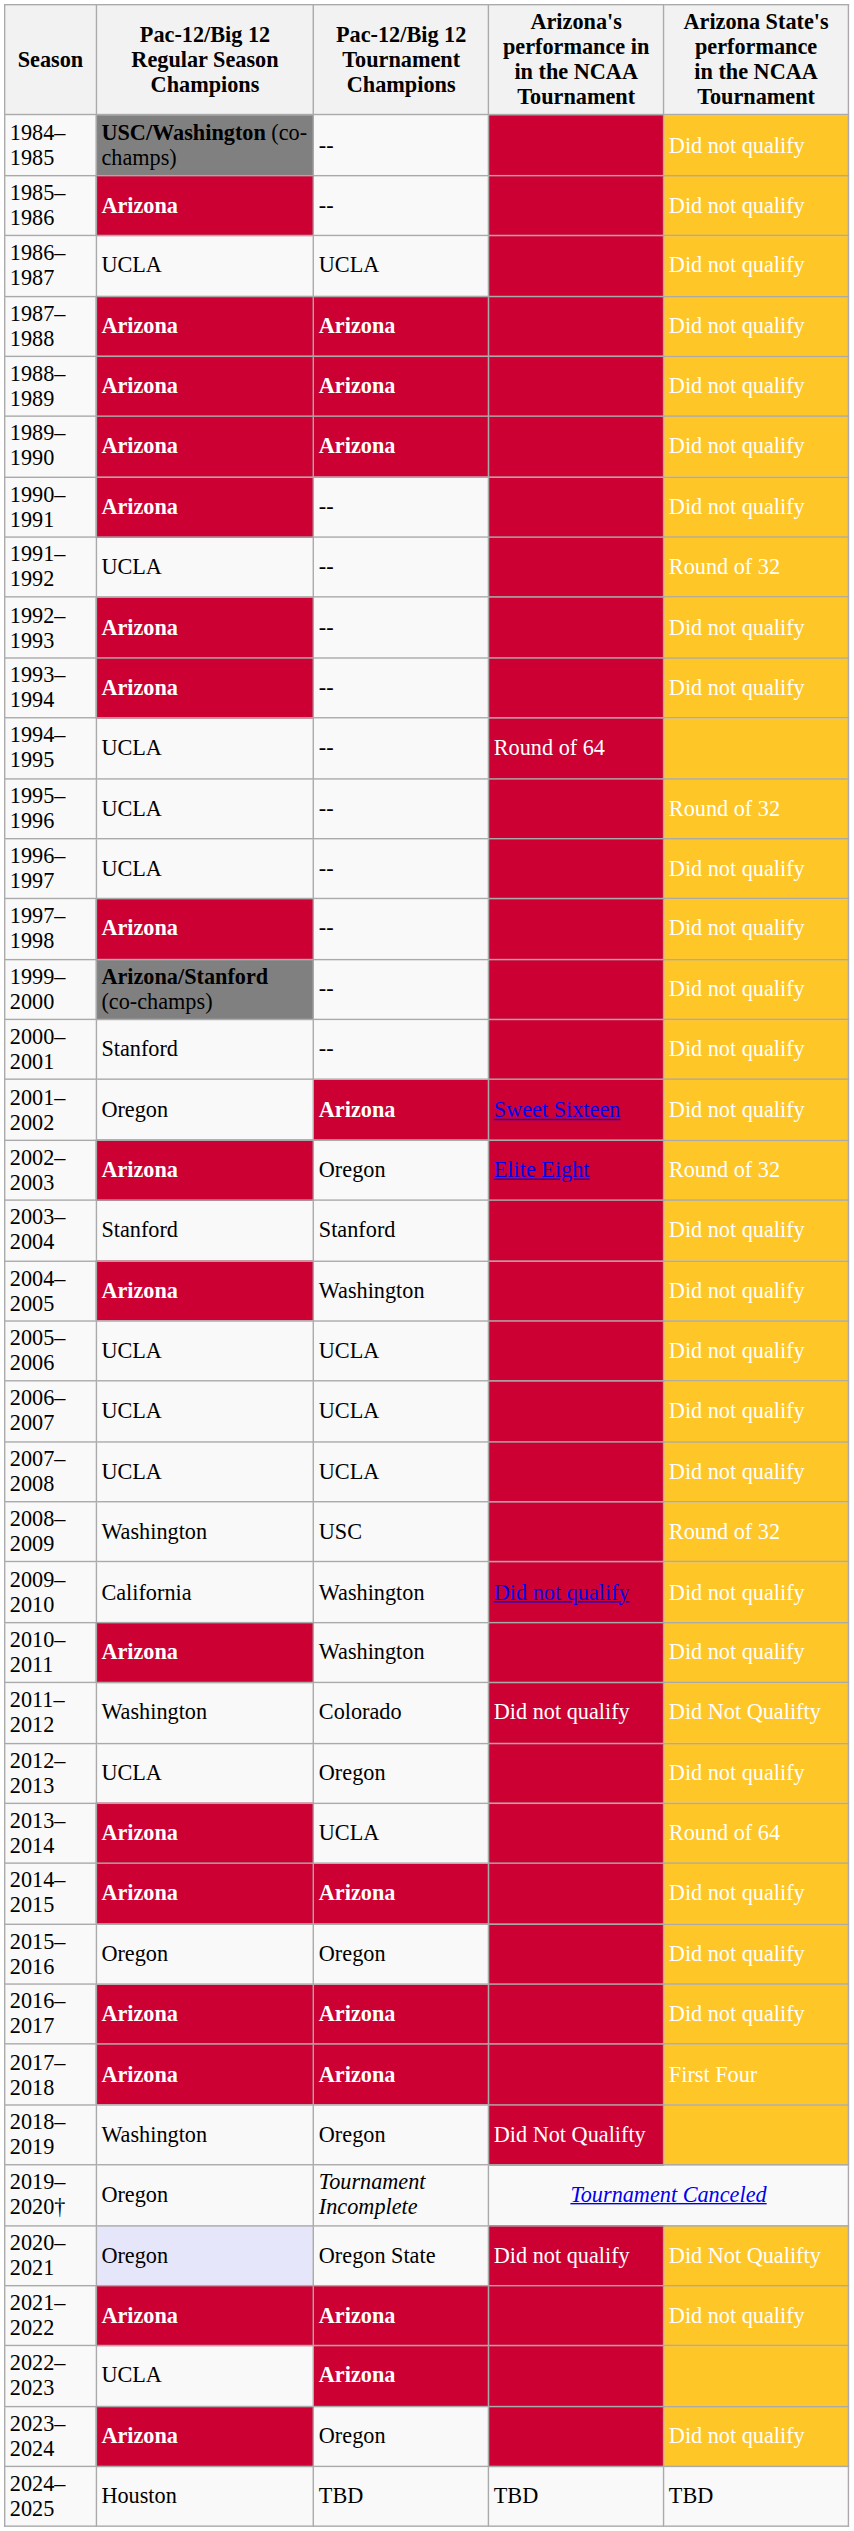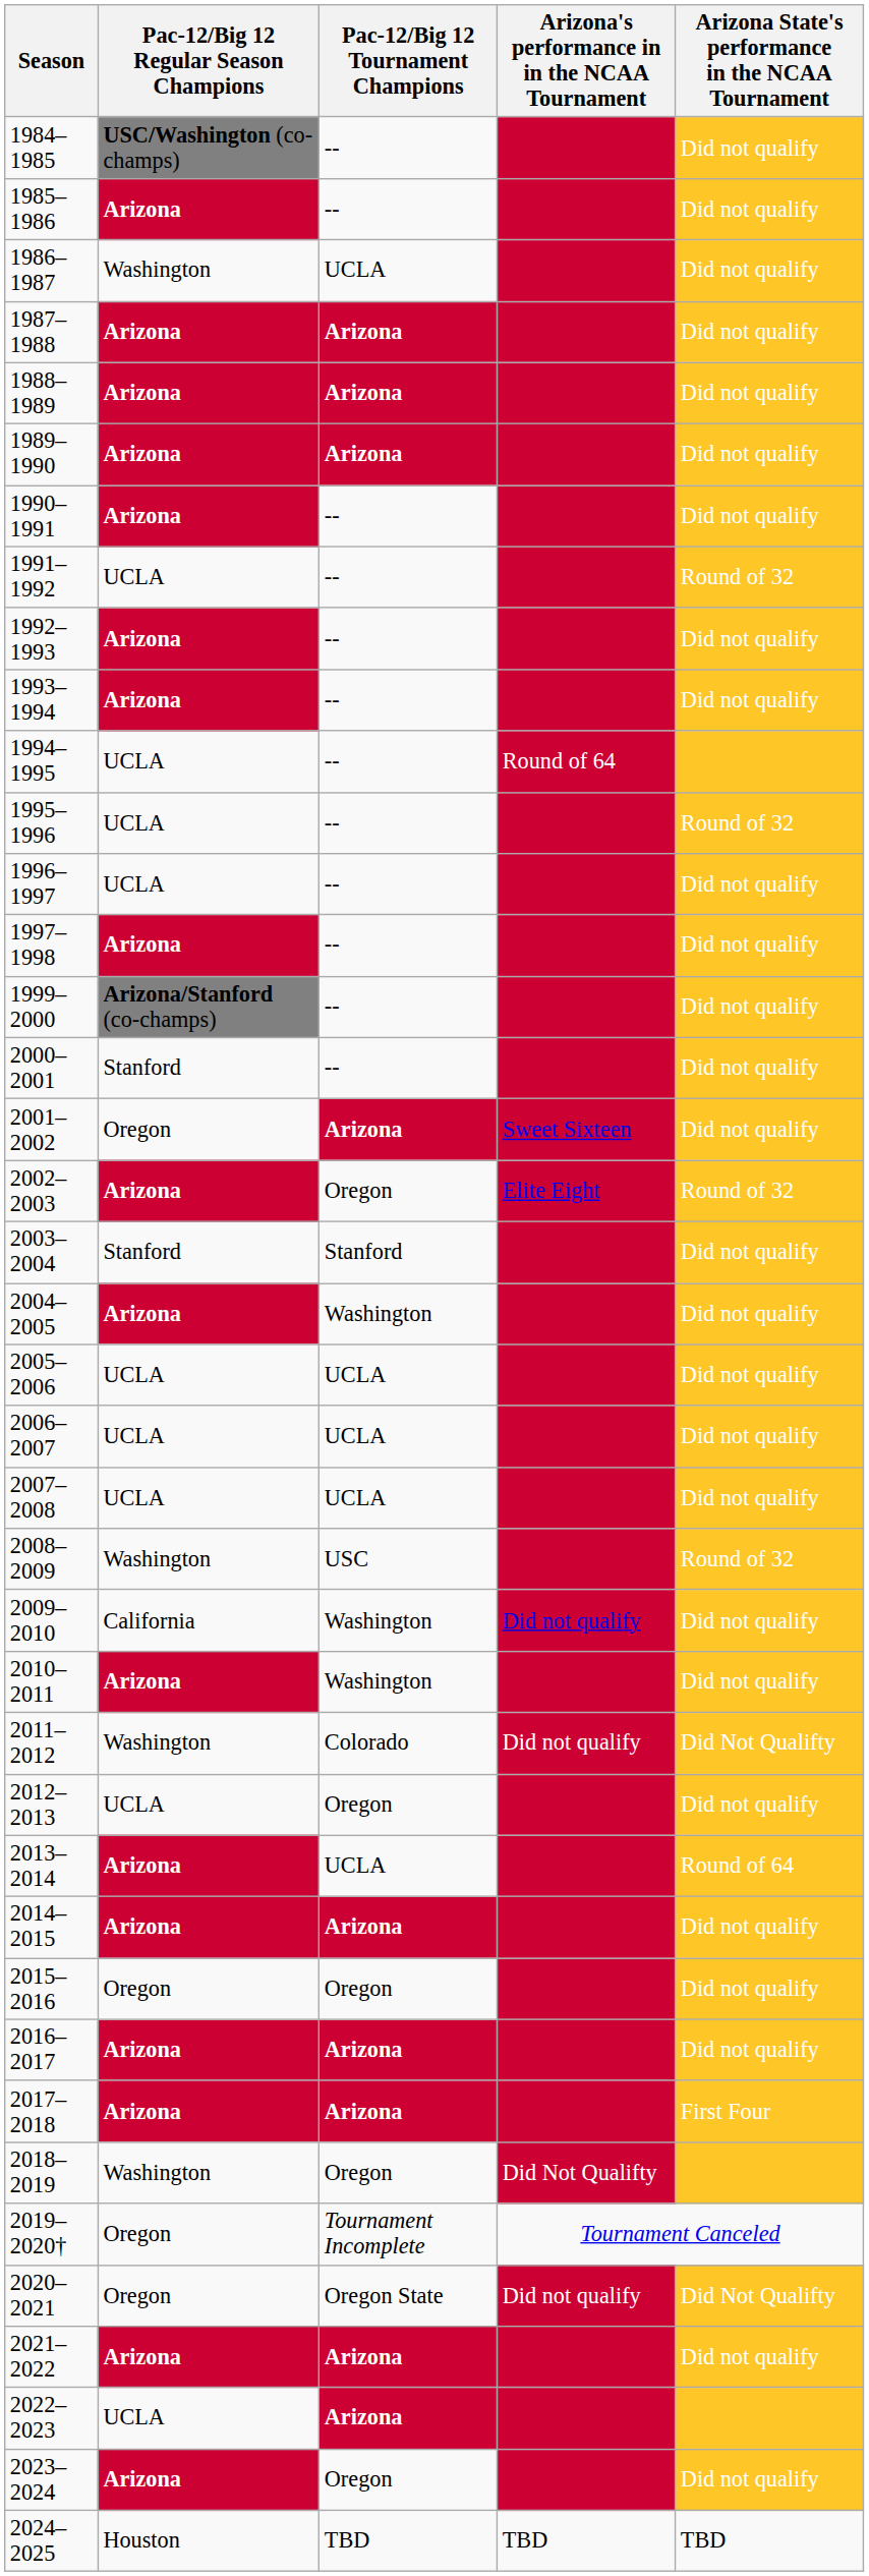 <table class="wikitable">
 <tr>
 <th>Season</th>
 <th>Pac-12/Big 12 Regular Season<br>Champions</th>
 <th>Pac-12/Big 12 Tournament<br>Champions</th>
 <th>Arizona's performance in<br>in the NCAA Tournament</th>
 <th>Arizona State's performance<br>in the NCAA Tournament</th>
 </tr>
 <tr>
 <td>1984–1985</td>
 <td style="background: grey;"><strong>USC/Washington</strong>  (co-champs)</td>
 <td>--</td>
 <td style="background: #CC0033;color:white"><a href='#'></a></td>
 <td style="background-color:#FFC627;color:white">Did not qualify</td>
 </tr>
 <tr>
 <td>1985–1986</td>
 <td style="background-color:#CC0033;color:white"><strong>Arizona</strong></td>
 <td>--</td>
 <td style="background: #CC0033;color:white"><a href='#'></a></td>
 <td style="background-color:#FFC627;color:white">Did not qualify</td>
 </tr>
 <tr>
 <td>1986–1987</td>
-<td>UCLA</td>
+<td>Washington</td>
 <td>UCLA</td>
 <td style="background: #CC0033;color:white"><a href='#'></a></td>
 <td style="background-color:#FFC627;color:white">Did not qualify</td>
 </tr>
 <tr>
 <td>1987–1988</td>
 <td style="background-color:#CC0033;color:white"><strong>Arizona</strong></td>
 <td style="background: #CC0033;color:white"><strong>Arizona</strong></td>
 <td style="background: #CC0033;color:white"><a href='#'></a></td>
 <td style="background-color:#FFC627;color:white">Did not qualify</td>
 </tr>
 <tr>
 <td>1988–1989</td>
 <td style="background: #CC0033;color:white"><strong>Arizona</strong></td>
 <td style="background-color:#CC0033;color:white"><strong>Arizona</strong></td>
 <td style="background: #CC0033;color:white"><a href='#'></a></td>
 <td style="background-color:#FFC627;color:white">Did not qualify</td>
 </tr>
 <tr>
 <td>1989–1990</td>
 <td style="background: #CC0033;color:white"><strong>Arizona</strong></td>
 <td style="background-color:#CC0033;color:white"><strong>Arizona</strong></td>
 <td style="background: #CC0033;color:white"><a href='#'></a></td>
 <td style="background-color:#FFC627;color:white">Did not qualify</td>
 </tr>
 <tr>
 <td>1990–1991</td>
 <td style="background: #CC0033;color:white"><strong>Arizona</strong></td>
 <td>--</td>
 <td style="background: #CC0033;color:white"><a href='#'></a></td>
 <td style="background-color:#FFC627;color:white">Did not qualify</td>
 </tr>
 <tr>
 <td>1991–1992</td>
 <td>UCLA</td>
 <td>--</td>
 <td style="background: #CC0033;color:white"><a href='#'></a></td>
 <td style="background-color:#FFC627;color:white">Round of 32</td>
 </tr>
 <tr>
 <td>1992–1993</td>
 <td style="background-color:#CC0033;color:white"><strong>Arizona</strong></td>
 <td>--</td>
 <td style="background: #CC0033;color:white"><a href='#'></a></td>
 <td style="background-color:#FFC627;color:white">Did not qualify</td>
 </tr>
 <tr>
 <td>1993–1994</td>
 <td style="background: #CC0033;color:white"><strong>Arizona</strong></td>
 <td>--</td>
 <td style="background: #CC0033;color:white"><a href='#'></a></td>
 <td style="background-color:#FFC627;color:white">Did not qualify</td>
 </tr>
 <tr>
 <td>1994–1995</td>
 <td>UCLA</td>
 <td>--</td>
 <td style="background: #CC0033;color:white">Round of 64</td>
 <td style="background-color:#FFC627;color:white"><a href='#'></a></td>
 </tr>
 <tr>
 <td>1995–1996</td>
 <td>UCLA</td>
 <td>--</td>
 <td style="background: #CC0033;color:white"><a href='#'></a></td>
 <td style="background-color:#FFC627;color:white">Round of 32</td>
 </tr>
 <tr>
 <td>1996–1997</td>
 <td>UCLA</td>
 <td>--</td>
 <td style="background: #CC0033;color:white"><strong><a href='#'></a></strong></td>
 <td style="background-color:#FFC627;color:white">Did not qualify</td>
 </tr>
 <tr>
 <td>1997–1998</td>
 <td style="background: #CC0033;color:white"><strong>Arizona</strong></td>
 <td>--</td>
 <td style="background: #CC0033;color:white"><a href='#'></a></td>
 <td style="background-color:#FFC627;color:white">Did not qualify</td>
 </tr>
 <tr>
 <td>1999–2000</td>
 <td style="background: grey;"><strong>Arizona/Stanford</strong> (co-champs)</td>
 <td>--</td>
 <td style="background: #CC0033;color:white"><a href='#'></a></td>
 <td style="background-color:#FFC627;color:white">Did not qualify</td>
 </tr>
 <tr>
 <td>2000–2001</td>
 <td>Stanford</td>
 <td>--</td>
 <td style="background: #CC0033;color:white"><a href='#'></a></td>
 <td style="background-color:#FFC627;color:white">Did not qualify</td>
 </tr>
 <tr>
 <td>2001–2002</td>
 <td>Oregon</td>
 <td style="background: #CC0033;color:white"><strong>Arizona</strong></td>
 <td style="background: #CC0033;color:white"><a href='#'>Sweet Sixteen</a></td>
 <td style="background-color:#FFC627;color:white">Did not qualify</td>
 </tr>
 <tr>
 <td>2002–2003</td>
 <td style="background: #CC0033;color:white"><strong>Arizona</strong></td>
 <td>Oregon</td>
 <td style="background: #CC0033;color:white"><a href='#'>Elite Eight</a></td>
 <td style="background-color:#FFC627;color:white">Round of 32</td>
 </tr>
 <tr>
 <td>2003–2004</td>
 <td>Stanford</td>
 <td>Stanford</td>
 <td style="background: #CC0033;color:white"><a href='#'></a></td>
 <td style="background-color:#FFC627;color:white">Did not qualify</td>
 </tr>
 <tr>
 <td>2004–2005</td>
 <td style="background-color:#CC0033;color:white"><strong>Arizona</strong></td>
 <td>Washington</td>
 <td style="background: #CC0033;color:white"><strong><a href='#'></a></strong></td>
 <td style="background-color:#FFC627;color:white">Did not qualify</td>
 </tr>
 <tr>
 <td>2005–2006</td>
 <td>UCLA</td>
 <td>UCLA</td>
 <td style="background: #CC0033;color:white"><a href='#'></a></td>
 <td style="background-color:#FFC627;color:white">Did not qualify</td>
 </tr>
 <tr>
 <td>2006–2007</td>
 <td>UCLA</td>
 <td>UCLA</td>
 <td style="background: #CC0033;color:white"><a href='#'></a></td>
 <td style="background-color:#FFC627;color:white">Did not qualify</td>
 </tr>
 <tr>
 <td>2007–2008</td>
 <td>UCLA</td>
 <td>UCLA</td>
 <td style="background: #CC0033;color:white"><a href='#'></a></td>
 <td style="background-color:#FFC627;color:white">Did not qualify</td>
 </tr>
 <tr>
 <td>2008–2009</td>
 <td>Washington</td>
 <td>USC</td>
 <td style="background: #CC0033;color:white"><strong><a href='#'></a></strong></td>
 <td style="background-color:#FFC627;color:white">Round of 32</td>
 </tr>
 <tr>
 <td>2009–2010</td>
 <td>California</td>
 <td>Washington</td>
 <td style="background: #CC0033;color:white"><a href='#'>Did not qualify</a></td>
 <td style="background-color:#FFC627;color:white">Did not qualify</td>
 </tr>
 <tr>
 <td>2010–2011</td>
 <td style="background-color:#CC0033;color:white"><strong>Arizona</strong></td>
 <td>Washington</td>
 <td style="background: #CC0033;color:white"><a href='#'></a></td>
 <td style="background-color:#FFC627;color:white">Did not qualify</td>
 </tr>
 <tr>
 <td>2011–2012</td>
 <td>Washington</td>
 <td>Colorado</td>
 <td style="background: #CC0033;color:white">Did not qualify</td>
 <td style="background-color:#FFC627;color:white">Did Not Qualifty</td>
 </tr>
 <tr>
 <td>2012–2013</td>
 <td>UCLA</td>
 <td>Oregon</td>
 <td style="background: #CC0033;color:white"><a href='#'></a></td>
 <td style="background-color:#FFC627;color:white">Did not qualify</td>
 </tr>
 <tr>
 <td>2013–2014</td>
 <td style="background-color:#CC0033;color:white"><strong>Arizona</strong></td>
 <td>UCLA</td>
 <td style="background: #CC0033;color:white"><a href='#'></a></td>
 <td style="background-color:#FFC627;color:white">Round of 64</td>
 </tr>
 <tr>
 <td>2014–2015</td>
 <td style="background: #CC0033;color:white"><strong>Arizona</strong></td>
 <td style="background-color:#CC0033;color:white"><strong>Arizona</strong></td>
 <td style="background: #CC0033;color:white"><a href='#'></a></td>
 <td style="background-color:#FFC627;color:white">Did not qualify</td>
 </tr>
 <tr>
 <td>2015–2016</td>
 <td>Oregon</td>
 <td>Oregon</td>
 <td style="background: #CC0033;color:white"><a href='#'></a></td>
 <td style="background-color:#FFC627;color:white">Did not qualify</td>
 </tr>
 <tr>
 <td>2016–2017</td>
 <td style="background: #CC0033;color:white"><strong>Arizona</strong></td>
 <td style="background-color:#CC0033;color:white"><strong>Arizona</strong></td>
 <td style="background: #CC0033;color:white"><strong><a href='#'></a></strong></td>
 <td style="background-color:#FFC627;color:white">Did not qualify</td>
 </tr>
 <tr>
 <td>2017–2018</td>
 <td style="background: #CC0033;color:white"><strong>Arizona</strong></td>
 <td style="background-color:#CC0033;color:white"><strong>Arizona</strong></td>
 <td style="background: #CC0033;color:white"><a href='#'></a></td>
 <td style="background-color:#FFC627;color:white">First Four</td>
 </tr>
 <tr>
 <td>2018–2019</td>
 <td>Washington</td>
 <td>Oregon</td>
 <td style="background: #CC0033;color:white">Did Not Qualifty</td>
 <td style="background-color:#FFC627;color:white"><a href='#'></a></td>
 </tr>
 <tr>
 <td>2019–2020†</td>
 <td>Oregon</td>
 <td><em>Tournament Incomplete</em></td>
 <td colspan=2; align=center><a href='#'><em>Tournament Canceled</em></a></td>
 </tr>
 <tr>
 <td>2020–2021</td>
-<td style="background: lavender;">Oregon</td>
+<td>Oregon</td>
 <td>Oregon State</td>
 <td style="background-color:#CC0033;color:white">Did not qualify</td>
 <td style="background-color:#FFC627;color:white">Did Not Qualifty</td>
 </tr>
 <tr>
 <td>2021–2022</td>
 <td style="background: #CC0033;color:white"><strong>Arizona</strong></td>
 <td style="background-color:#CC0033;color:white"><strong>Arizona</strong></td>
 <td style="background: #CC0033;color:white"><a href='#'></a></td>
 <td style="background-color:#FFC627;color:white">Did not qualify</td>
 </tr>
 <tr>
 <td>2022–2023</td>
 <td>UCLA</td>
 <td style="background-color:#CC0033;color:white"><strong>Arizona</strong></td>
 <td style="background: #CC0033;color:white"><a href='#'></a></td>
 <td style="background-color:#FFC627;color:white"><a href='#'></a></td>
 </tr>
 <tr>
 <td>2023–2024</td>
 <td style="background-color:#CC0033;color:white"><strong>Arizona</strong></td>
 <td>Oregon</td>
 <td style="background: #CC0033;color:white"><a href='#'></a></td>
 <td style="background-color:#FFC627;color:white">Did not qualify</td>
 </tr>
 <tr>
 <td>2024–2025</td>
 <td>Houston</td>
 <td>TBD</td>
 <td>TBD</td>
 <td>TBD</td>
 </tr>
 </table>
